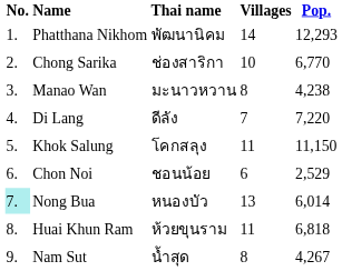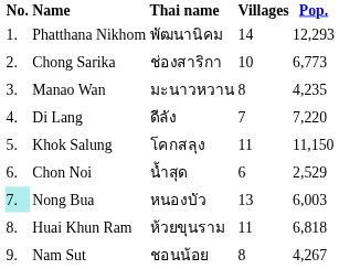 <table>
 <tr>
 <th>No.</th>
 <th align=left>Name</th>
 <th align=left>Thai name</th>
 <th>Villages</th>
 <th><a href='#'>Pop.</a></th>
 </tr>
 <tr>
 <td>1.</td>
 <td>Phatthana Nikhom</td>
 <td>พัฒนานิคม</td>
 <td>14</td>
 <td>12,293</td>
 <td></td>
 </tr>
 <tr>
 <td>2.</td>
 <td>Chong Sarika</td>
 <td>ช่องสาริกา</td>
 <td>10</td>
-<td>6,770</td>
+<td>6,773</td>
 <td></td>
 </tr>
 <tr>
 <td>3.</td>
 <td>Manao Wan</td>
 <td>มะนาวหวาน</td>
 <td>8</td>
-<td>4,238</td>
+<td>4,235</td>
 <td></td>
 </tr>
 <tr>
 <td>4.</td>
 <td>Di Lang</td>
 <td>ดีลัง</td>
 <td>7</td>
 <td>7,220</td>
 <td></td>
 </tr>
 <tr>
 <td>5.</td>
 <td>Khok Salung</td>
 <td>โคกสลุง</td>
 <td>11</td>
 <td>11,150</td>
 <td></td>
 </tr>
 <tr>
 <td>6.</td>
 <td>Chon Noi</td>
-<td>ชอนน้อย</td>
+<td>น้ำสุด</td>
 <td>6</td>
 <td>2,529</td>
 <td></td>
 </tr>
 <tr>
 <td style="background: paleturquoise;">7.</td>
 <td>Nong Bua</td>
 <td>หนองบัว</td>
 <td>13</td>
-<td>6,014</td>
+<td>6,003</td>
 <td></td>
 </tr>
 <tr>
 <td>8.</td>
 <td>Huai Khun Ram</td>
 <td>ห้วยขุนราม</td>
 <td>11</td>
 <td>6,818</td>
 <td></td>
 </tr>
 <tr>
 <td>9.</td>
 <td>Nam Sut</td>
-<td>น้ำสุด</td>
+<td>ชอนน้อย</td>
 <td>8</td>
 <td>4,267</td>
 <td></td>
 </tr>
 </table>
